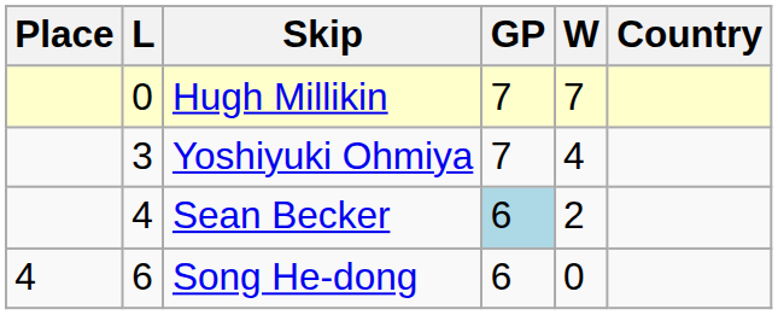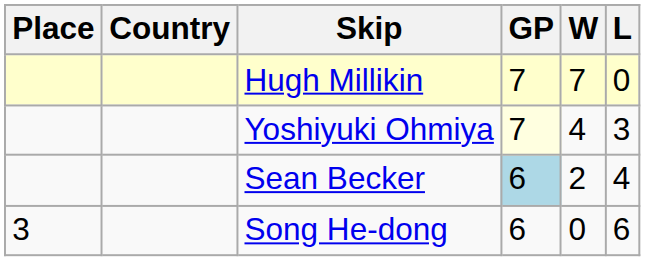 <table class="wikitable">
 <tr>
 <th>Place</th>
-<th>L</th>
+<th>Country</th>
 <th>Skip</th>
 <th>GP</th>
 <th>W</th>
-<th>Country</th>
+<th>L</th>
 </tr>
 <tr bgcolor=#ffffcc>
 <td></td>
-<td>0</td>
+<td></td>
 <td><a href='#'>Hugh Millikin</a></td>
 <td>7</td>
 <td>7</td>
-<td></td>
+<td>0</td>
 </tr>
 <tr>
 <td></td>
+<td></td>
+<td><a href='#'>Yoshiyuki Ohmiya</a></td>
+<td style="background: lightyellow;">7</td>
+<td>4</td>
 <td>3</td>
-<td><a href='#'>Yoshiyuki Ohmiya</a></td>
-<td>7</td>
-<td>4</td>
-<td></td>
 </tr>
 <tr>
 <td></td>
-<td>4</td>
+<td></td>
 <td><a href='#'>Sean Becker</a></td>
 <td style="background: lightblue;">6</td>
 <td>2</td>
-<td></td>
+<td>4</td>
 </tr>
 <tr>
-<td>4</td>
-<td>6</td>
+<td>3</td>
+<td></td>
 <td><a href='#'>Song He-dong</a></td>
 <td>6</td>
 <td>0</td>
-<td></td>
+<td>6</td>
 </tr>
 </table>
